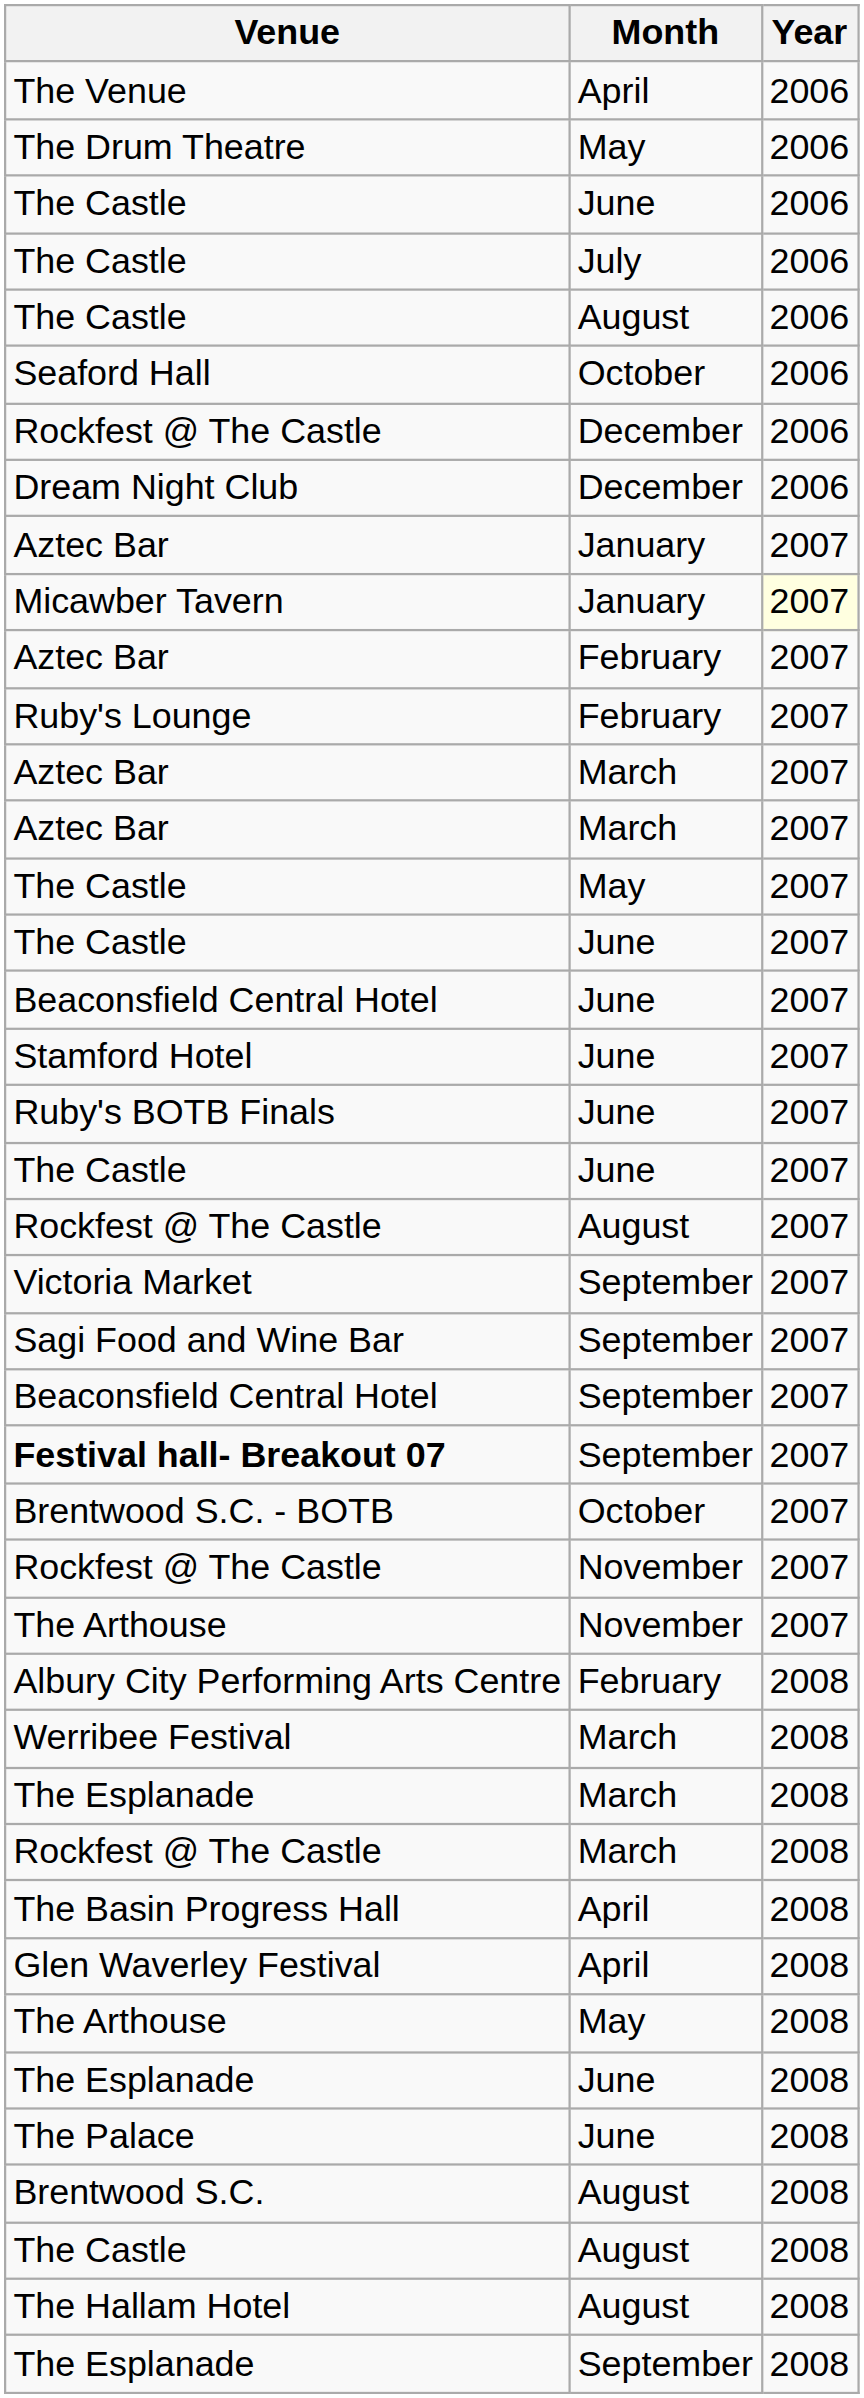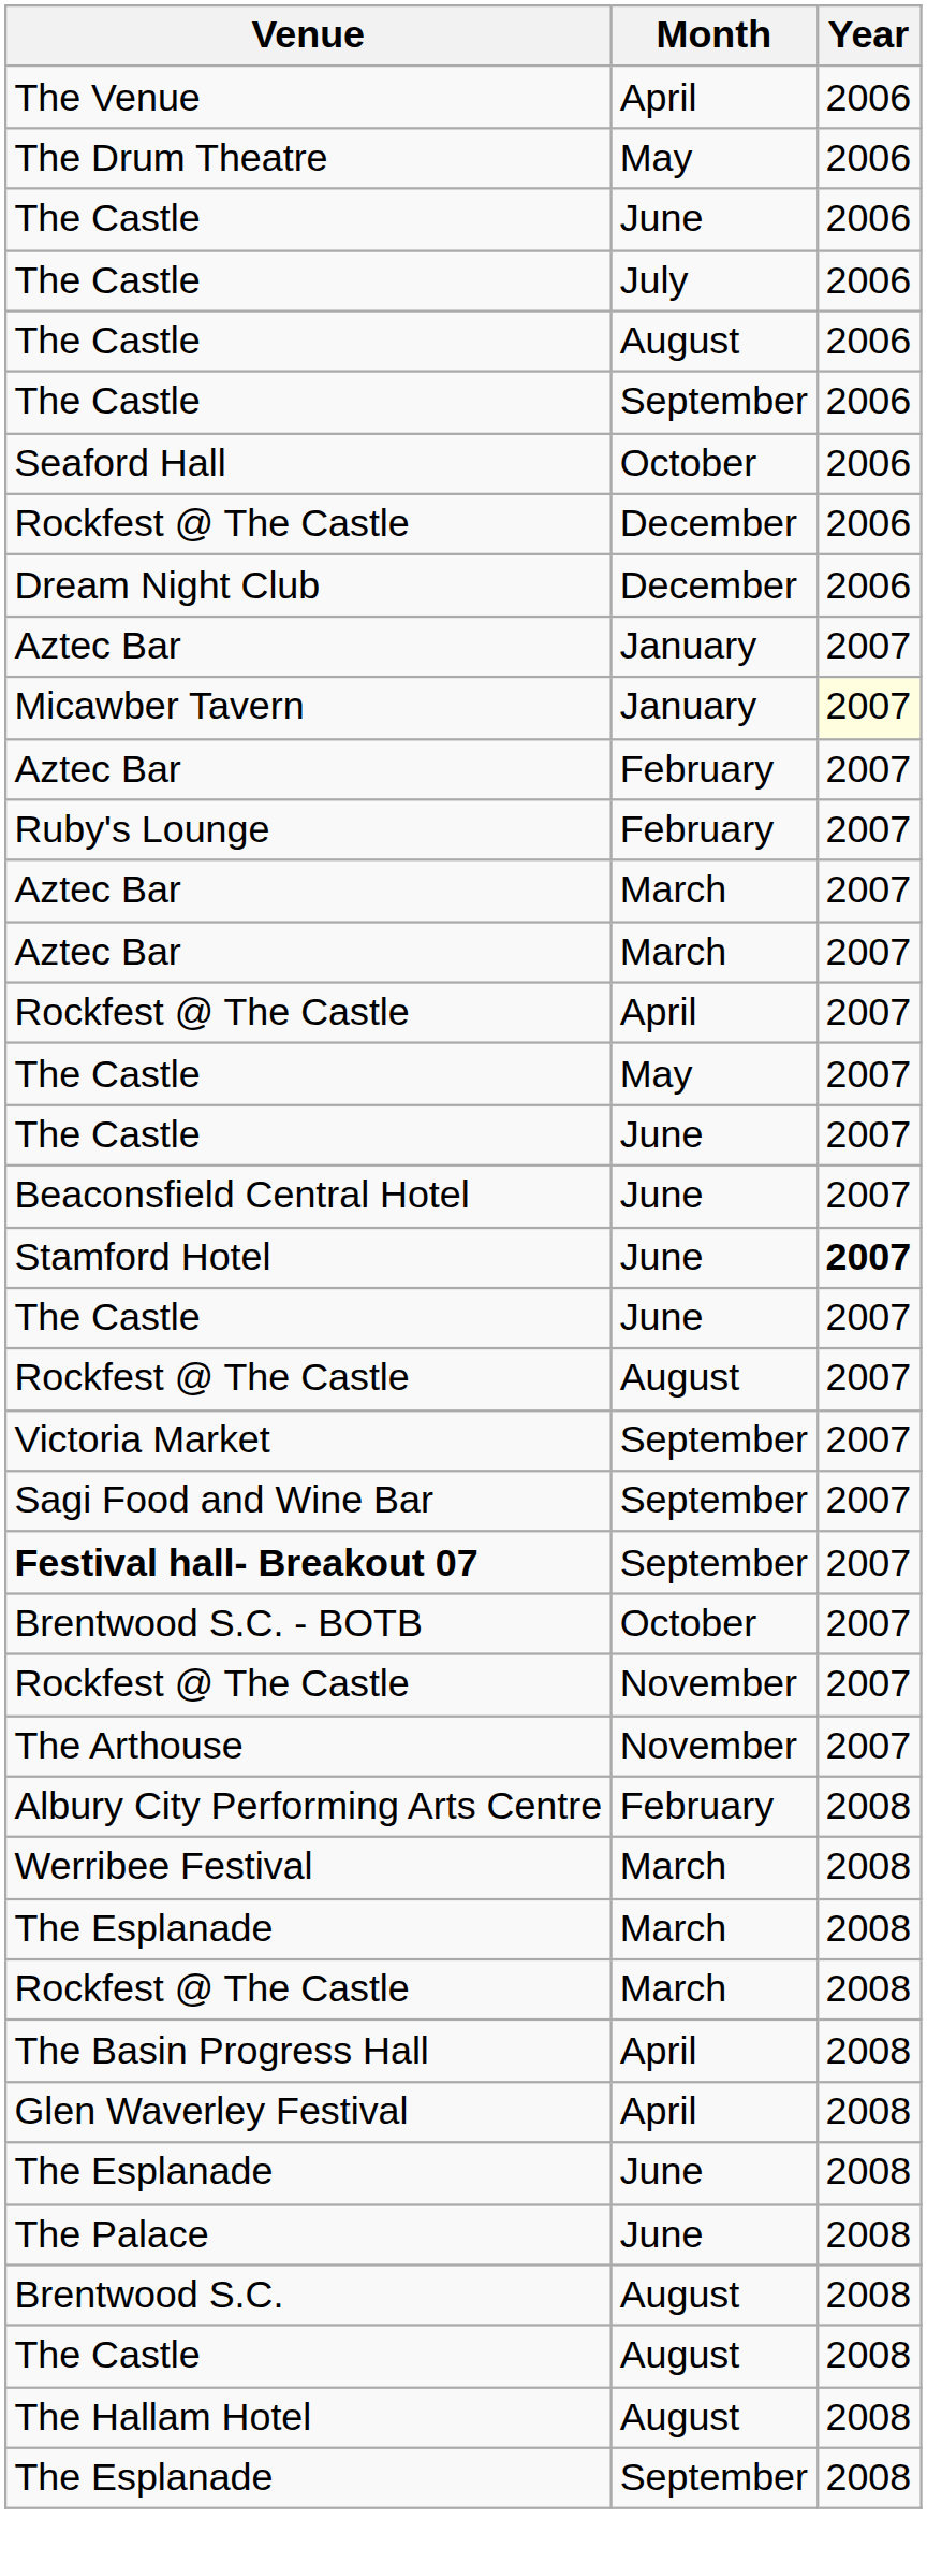 <table class="wikitable sortable">
 <tr>
 <th>Venue</th>
 <th>Month</th>
 <th>Year</th>
 </tr>
 <tr>
 <td>The Venue</td>
 <td>April</td>
 <td>2006</td>
 </tr>
 <tr>
 <td>The Drum Theatre</td>
 <td>May</td>
 <td>2006</td>
 </tr>
 <tr>
 <td>The Castle</td>
 <td>June</td>
 <td>2006</td>
 </tr>
 <tr>
 <td>The Castle</td>
 <td>July</td>
 <td>2006</td>
 </tr>
 <tr>
 <td>The Castle</td>
 <td>August</td>
+<td>2006</td>
+</tr>
+<tr>
+<td>The Castle</td>
+<td>September</td>
 <td>2006</td>
 </tr>
 <tr>
 <td>Seaford Hall</td>
 <td>October</td>
 <td>2006</td>
 </tr>
 <tr>
 <td>Rockfest @ The Castle</td>
 <td>December</td>
 <td>2006</td>
 </tr>
 <tr>
 <td>Dream Night Club</td>
 <td>December</td>
 <td>2006</td>
 </tr>
 <tr>
 <td>Aztec Bar</td>
 <td>January</td>
 <td>2007</td>
 </tr>
 <tr>
 <td>Micawber Tavern</td>
 <td>January</td>
 <td style="background: lightyellow;">2007</td>
 </tr>
 <tr>
 <td>Aztec Bar</td>
 <td>February</td>
 <td>2007</td>
 </tr>
 <tr>
 <td>Ruby's Lounge</td>
 <td>February</td>
 <td>2007</td>
 </tr>
 <tr>
 <td>Aztec Bar</td>
 <td>March</td>
 <td>2007</td>
 </tr>
 <tr>
 <td>Aztec Bar</td>
 <td>March</td>
 <td>2007</td>
 </tr>
 <tr>
+<td>Rockfest @ The Castle</td>
+<td>April</td>
+<td>2007</td>
+</tr>
+<tr>
 <td>The Castle</td>
 <td>May</td>
 <td>2007</td>
 </tr>
 <tr>
 <td>The Castle</td>
 <td>June</td>
 <td>2007</td>
 </tr>
 <tr>
 <td>Beaconsfield Central Hotel</td>
 <td>June</td>
 <td>2007</td>
 </tr>
 <tr>
 <td>Stamford Hotel</td>
 <td>June</td>
-<td>2007</td>
-</tr>
-<tr>
-<td>Ruby's BOTB Finals</td>
-<td>June</td>
-<td>2007</td>
+<td><strong>2007</strong></td>
 </tr>
 <tr>
 <td>The Castle</td>
 <td>June</td>
 <td>2007</td>
 </tr>
 <tr>
 <td>Rockfest @ The Castle</td>
 <td>August</td>
 <td>2007</td>
 </tr>
 <tr>
 <td>Victoria Market</td>
 <td>September</td>
 <td>2007</td>
 </tr>
 <tr>
 <td>Sagi Food and Wine Bar</td>
-<td>September</td>
-<td>2007</td>
-</tr>
-<tr>
-<td>Beaconsfield Central Hotel</td>
 <td>September</td>
 <td>2007</td>
 </tr>
 <tr>
 <td><strong>Festival hall- Breakout 07</strong></td>
 <td>September</td>
 <td>2007</td>
 </tr>
 <tr>
 <td>Brentwood S.C. - BOTB</td>
 <td>October</td>
 <td>2007</td>
 </tr>
 <tr>
 <td>Rockfest @ The Castle</td>
 <td>November</td>
 <td>2007</td>
 </tr>
 <tr>
 <td>The Arthouse</td>
 <td>November</td>
 <td>2007</td>
 </tr>
 <tr>
 <td>Albury City Performing Arts Centre</td>
 <td>February</td>
 <td>2008</td>
 </tr>
 <tr>
 <td>Werribee Festival</td>
 <td>March</td>
 <td>2008</td>
 </tr>
 <tr>
 <td>The Esplanade</td>
 <td>March</td>
 <td>2008</td>
 </tr>
 <tr>
 <td>Rockfest @ The Castle</td>
 <td>March</td>
 <td>2008</td>
 </tr>
 <tr>
 <td>The Basin Progress Hall</td>
 <td>April</td>
 <td>2008</td>
 </tr>
 <tr>
 <td>Glen Waverley Festival</td>
 <td>April</td>
 <td>2008</td>
 </tr>
 <tr>
-<td>The Arthouse</td>
-<td>May</td>
-<td>2008</td>
-</tr>
-<tr>
 <td>The Esplanade</td>
 <td>June</td>
 <td>2008</td>
 </tr>
 <tr>
 <td>The Palace</td>
 <td>June</td>
 <td>2008</td>
 </tr>
 <tr>
 <td>Brentwood S.C.</td>
 <td>August</td>
 <td>2008</td>
 </tr>
 <tr>
 <td>The Castle</td>
 <td>August</td>
 <td>2008</td>
 </tr>
 <tr>
 <td>The Hallam Hotel</td>
 <td>August</td>
 <td>2008</td>
 </tr>
 <tr>
 <td>The Esplanade</td>
 <td>September</td>
 <td>2008</td>
 </tr>
 </table>
